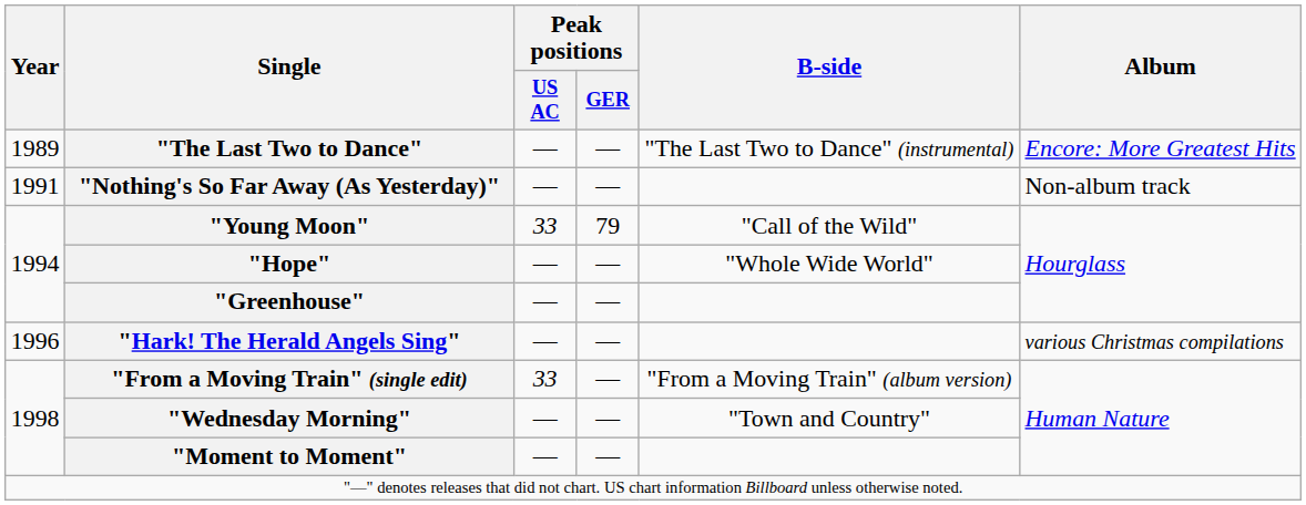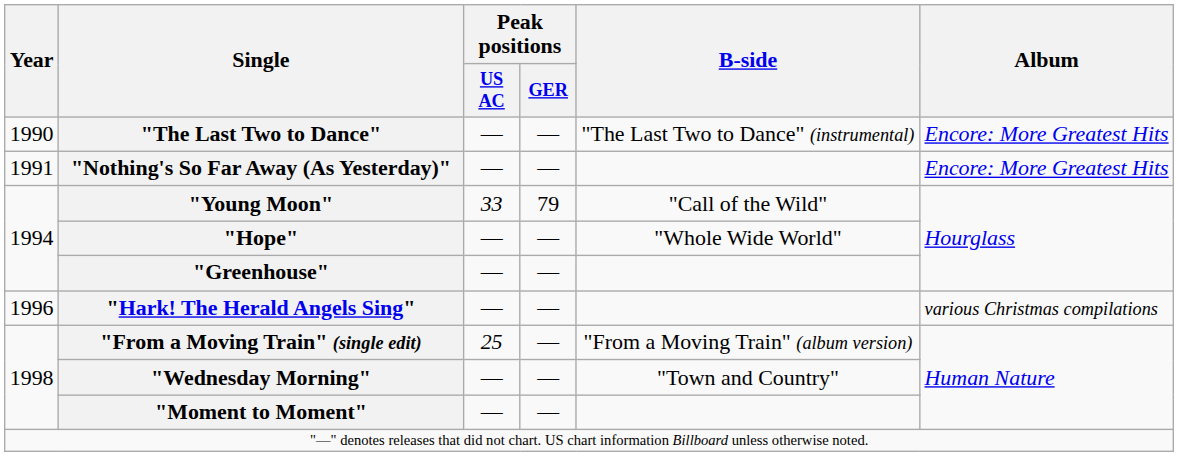 <table class="wikitable plainrowheaders" style="text-align:center;">
 <tr>
 <th rowspan="2">Year</th>
 <th rowspan="2" style="width:18em;">Single</th>
 <th colspan="2">Peak positions</th>
 <th rowspan="2"><a href='#'>B-side</a></th>
 <th rowspan="2">Album</th>
 </tr>
 <tr style="font-size:smaller;">
 <th width="35"><a href='#'>US AC</a><br></th>
 <th width="35"><a href='#'>GER</a><br></th>
 </tr>
 <tr>
-<td>1989</td>
+<td>1990</td>
 <th scope="row">"The Last Two to Dance"</th>
 <td>—</td>
 <td>—</td>
 <td>"The Last Two to Dance" <small><em>(instrumental)</em></small></td>
 <td align="left"><em><a href='#'>Encore: More Greatest Hits</a></em></td>
 </tr>
 <tr>
 <td>1991</td>
 <th scope="row">"Nothing's So Far Away (As Yesterday)"</th>
 <td>—</td>
 <td>—</td>
 <td></td>
-<td align="left">Non-album track</td>
+<td align="left"><em><a href='#'>Encore: More Greatest Hits</a></em></td>
 </tr>
 <tr>
 <td rowspan="3">1994</td>
 <th scope="row">"Young Moon"</th>
 <td><em>33</em></td>
 <td>79</td>
 <td>"Call of the Wild"</td>
 <td align="left" rowspan="3"><em><a href='#'>Hourglass</a></em></td>
 </tr>
 <tr>
 <th scope="row">"Hope"</th>
 <td>—</td>
 <td>—</td>
 <td>"Whole Wide World"</td>
 </tr>
 <tr>
 <th scope="row">"Greenhouse"</th>
 <td>—</td>
 <td>—</td>
 <td></td>
 </tr>
 <tr>
 <td>1996</td>
 <th scope="row">"<a href='#'>Hark! The Herald Angels Sing</a>"</th>
 <td>—</td>
 <td>—</td>
 <td></td>
 <td align="left"><small><em>various Christmas compilations</em></small></td>
 </tr>
 <tr>
 <td rowspan="3">1998</td>
 <th scope="row">"From a Moving Train" <small><em>(single edit)</em></small></th>
-<td><em>33</em></td>
+<td><em>25</em></td>
 <td>—</td>
 <td>"From a Moving Train" <small><em>(album version)</em></small></td>
 <td align="left" rowspan="3"><em><a href='#'>Human Nature</a></em></td>
 </tr>
 <tr>
 <th scope="row">"Wednesday Morning"</th>
 <td>—</td>
 <td>—</td>
 <td>"Town and Country"</td>
 </tr>
 <tr>
 <th scope="row">"Moment to Moment"</th>
 <td>—</td>
 <td>—</td>
 <td></td>
 </tr>
 <tr>
 <td colspan="7" style="font-size:8pt">"—" denotes releases that did not chart. US chart information <em>Billboard</em> unless otherwise noted.</td>
 </tr>
 </table>
